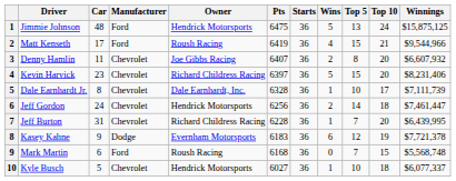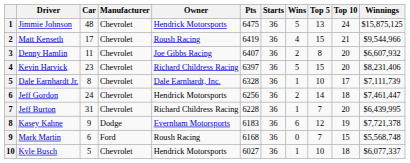 <table class="wikitable" style="font-size:77%; text-align:center">
 <tr valign="center">
 <th valign="middle"></th>
 <th valign="middle">Driver</th>
 <th valign="middle">Car</th>
 <th valign="middle">Manufacturer</th>
 <th valign="middle">Owner</th>
 <th valign="middle">Pts</th>
 <th valign="middle">Starts</th>
 <th valign="middle">Wins</th>
 <th valign="middle">Top 5</th>
 <th valign="middle">Top 10</th>
 <th valign="middle">Winnings</th>
 </tr>
 <tr>
 <th>1</th>
 <td align="left"><a href='#'>Jimmie Johnson</a></td>
 <td>48</td>
-<td align="left">Ford</td>
+<td align="left">Chevrolet</td>
 <td align="left"><a href='#'>Hendrick Motorsports</a></td>
 <td>6475</td>
 <td>36</td>
 <td>5</td>
 <td>13</td>
 <td>24</td>
 <td>$15,875,125</td>
 </tr>
 <tr>
 <th>2</th>
 <td align="left"><a href='#'>Matt Kenseth</a></td>
 <td>17</td>
-<td align="left">Ford</td>
+<td align="left">Chevrolet</td>
 <td align="left"><a href='#'>Roush Racing</a></td>
 <td>6419</td>
 <td>36</td>
 <td>4</td>
 <td>15</td>
 <td>21</td>
 <td>$9,544,966</td>
 </tr>
 <tr>
 <th>3</th>
 <td align="left"><a href='#'>Denny Hamlin</a></td>
 <td>11</td>
 <td align="left">Chevrolet</td>
 <td align="left"><a href='#'>Joe Gibbs Racing</a></td>
 <td>6407</td>
 <td>36</td>
 <td>2</td>
 <td>8</td>
 <td>20</td>
 <td>$6,607,932</td>
 </tr>
 <tr>
 <th>4</th>
 <td align="left"><a href='#'>Kevin Harvick</a></td>
 <td>23</td>
 <td align="left">Chevrolet</td>
 <td align="left"><a href='#'>Richard Childress Racing</a></td>
 <td>6397</td>
 <td>36</td>
 <td>5</td>
 <td>15</td>
 <td>20</td>
 <td>$8,231,406</td>
 </tr>
 <tr>
 <th>5</th>
 <td align="left"><a href='#'>Dale Earnhardt Jr.</a></td>
 <td>8</td>
 <td align="left">Chevrolet</td>
 <td align="left"><a href='#'>Dale Earnhardt, Inc.</a></td>
 <td>6328</td>
 <td>36</td>
 <td>1</td>
 <td>10</td>
 <td>17</td>
 <td>$7,111,739</td>
 </tr>
 <tr>
 <th>6</th>
 <td align="left"><a href='#'>Jeff Gordon</a></td>
 <td>24</td>
 <td align="left">Chevrolet</td>
 <td align="left">Hendrick Motorsports</td>
 <td>6256</td>
 <td>36</td>
 <td>2</td>
 <td>14</td>
 <td>18</td>
 <td>$7,461,447</td>
 </tr>
 <tr>
 <th>7</th>
 <td align="left"><a href='#'>Jeff Burton</a></td>
 <td>31</td>
 <td align="left">Chevrolet</td>
 <td align="left">Richard Childress Racing</td>
 <td>6228</td>
 <td>36</td>
 <td>1</td>
 <td>7</td>
 <td>20</td>
 <td>$6,439,995</td>
 </tr>
 <tr>
 <th>8</th>
 <td align="left"><a href='#'>Kasey Kahne</a></td>
 <td>9</td>
 <td align="left">Dodge</td>
 <td align="left"><a href='#'>Evernham Motorsports</a></td>
 <td>6183</td>
 <td>36</td>
 <td>6</td>
 <td>12</td>
 <td>19</td>
 <td>$7,721,378</td>
 </tr>
 <tr>
 <th>9</th>
 <td align="left"><a href='#'>Mark Martin</a></td>
 <td>6</td>
 <td align="left">Ford</td>
 <td align="left">Roush Racing</td>
 <td>6168</td>
 <td>36</td>
 <td>0</td>
 <td>7</td>
 <td>15</td>
 <td>$5,568,748</td>
 </tr>
 <tr>
 <th>10</th>
 <td align="left"><a href='#'>Kyle Busch</a></td>
 <td>5</td>
 <td align="left">Chevrolet</td>
 <td align="left">Hendrick Motorsports</td>
 <td>6027</td>
 <td>36</td>
 <td>1</td>
 <td>10</td>
 <td>18</td>
 <td>$6,077,337</td>
 </tr>
 </table>
